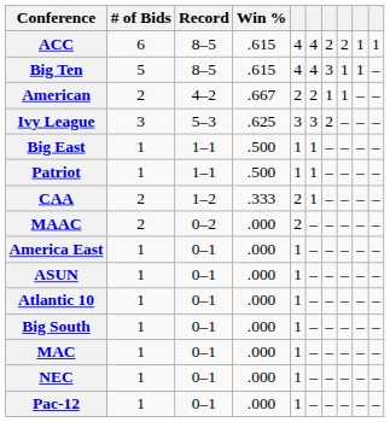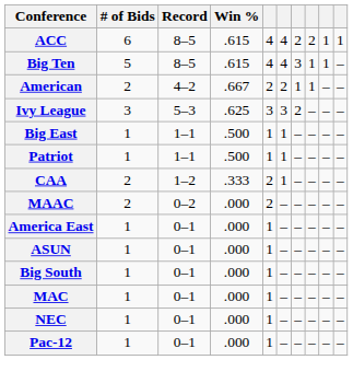 <table class="wikitable sortable plainrowheaders" style="text-align:center">
 <tr>
 <th scope="col">Conference</th>
 <th scope="col"># of Bids</th>
 <th scope="col">Record</th>
 <th scope="col">Win %</th>
 <th scope="col"></th>
 <th scope="col"></th>
 <th scope="col"></th>
 <th scope="col"></th>
 <th scope="col"></th>
 <th scope="col"></th>
 </tr>
 <tr>
 <th scope="row"><a href='#'>ACC</a></th>
 <td>6</td>
 <td>8–5</td>
 <td>.615</td>
 <td>4</td>
 <td>4</td>
 <td>2</td>
 <td>2</td>
 <td>1</td>
 <td>1</td>
 </tr>
 <tr>
 <th scope="row"><a href='#'>Big Ten</a></th>
 <td>5</td>
 <td>8–5</td>
 <td>.615</td>
 <td>4</td>
 <td>4</td>
 <td>3</td>
 <td>1</td>
 <td>1</td>
 <td>–</td>
 </tr>
 <tr>
 <th scope="row"><a href='#'>American</a></th>
 <td>2</td>
 <td>4–2</td>
 <td>.667</td>
 <td>2</td>
 <td>2</td>
 <td>1</td>
 <td>1</td>
 <td>–</td>
 <td>–</td>
 </tr>
 <tr>
 <th scope="row"><a href='#'>Ivy League</a></th>
 <td>3</td>
 <td>5–3</td>
 <td>.625</td>
 <td>3</td>
 <td>3</td>
 <td>2</td>
 <td>–</td>
 <td>–</td>
 <td>–</td>
 </tr>
 <tr>
 <th scope="row"><a href='#'>Big East</a></th>
 <td>1</td>
 <td>1–1</td>
 <td>.500</td>
 <td>1</td>
 <td>1</td>
 <td>–</td>
 <td>–</td>
 <td>–</td>
 <td>–</td>
 </tr>
 <tr>
 <th scope="row"><a href='#'>Patriot</a></th>
 <td>1</td>
 <td>1–1</td>
 <td>.500</td>
 <td>1</td>
 <td>1</td>
 <td>–</td>
 <td>–</td>
 <td>–</td>
 <td>–</td>
 </tr>
 <tr>
 <th scope="row"><a href='#'>CAA</a></th>
 <td>2</td>
 <td>1–2</td>
 <td>.333</td>
 <td>2</td>
 <td>1</td>
 <td>–</td>
 <td>–</td>
 <td>–</td>
 <td>–</td>
 </tr>
 <tr>
 <th scope="row"><a href='#'>MAAC</a></th>
 <td>2</td>
 <td>0–2</td>
 <td>.000</td>
 <td>2</td>
 <td>–</td>
 <td>–</td>
 <td>–</td>
 <td>–</td>
 <td>–</td>
 </tr>
 <tr>
 <th scope="row"><a href='#'>America East</a></th>
 <td>1</td>
 <td>0–1</td>
 <td>.000</td>
 <td>1</td>
 <td>–</td>
 <td>–</td>
 <td>–</td>
 <td>–</td>
 <td>–</td>
 </tr>
 <tr>
 <th scope="row"><a href='#'>ASUN</a></th>
 <td>1</td>
 <td>0–1</td>
 <td>.000</td>
 <td>1</td>
 <td>–</td>
 <td>–</td>
 <td>–</td>
 <td>–</td>
 <td>–</td>
 </tr>
 <tr>
-<th scope="row"><a href='#'>Atlantic 10</a></th>
-<td>1</td>
-<td>0–1</td>
-<td>.000</td>
-<td>1</td>
-<td>–</td>
-<td>–</td>
-<td>–</td>
-<td>–</td>
-<td>–</td>
-</tr>
-<tr>
 <th scope="row"><a href='#'>Big South</a></th>
 <td>1</td>
 <td>0–1</td>
 <td>.000</td>
 <td>1</td>
 <td>–</td>
 <td>–</td>
 <td>–</td>
 <td>–</td>
 <td>–</td>
 </tr>
 <tr>
 <th scope="row"><a href='#'>MAC</a></th>
 <td>1</td>
 <td>0–1</td>
 <td>.000</td>
 <td>1</td>
 <td>–</td>
 <td>–</td>
 <td>–</td>
 <td>–</td>
 <td>–</td>
 </tr>
 <tr>
 <th scope="row"><a href='#'>NEC</a></th>
 <td>1</td>
 <td>0–1</td>
 <td>.000</td>
 <td>1</td>
 <td>–</td>
 <td>–</td>
 <td>–</td>
 <td>–</td>
 <td>–</td>
 </tr>
 <tr>
 <th scope="row"><a href='#'>Pac-12</a></th>
 <td>1</td>
 <td>0–1</td>
 <td>.000</td>
 <td>1</td>
 <td>–</td>
 <td>–</td>
 <td>–</td>
 <td>–</td>
 <td>–</td>
 </tr>
 </table>
